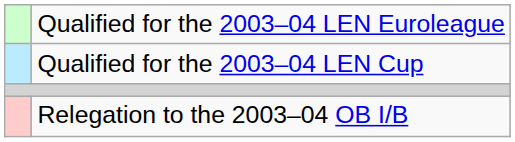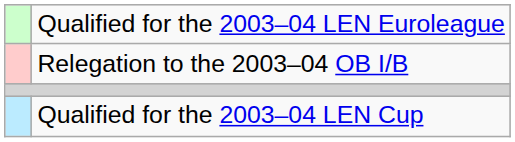 <table class="wikitable" style="text-align: left;">
 <tr>
 <td width=10px bgcolor=#ccffcc></td>
 <td>Qualified for the <a href='#'>2003–04 LEN Euroleague</a></td>
 </tr>
 <tr>
-<td width=10px bgcolor=#bbebff></td>
-<td>Qualified for the <a href='#'>2003–04 LEN Cup</a></td>
+<td width=10px bgcolor=#ffcccc></td>
+<td>Relegation to the 2003–04 <a href='#'>OB I/B</a></td>
 </tr>
 <tr>
 <td colspan=2 height=1px bgcolor=lightgrey></td>
 </tr>
 <tr>
-<td width=10px bgcolor=#ffcccc></td>
-<td>Relegation to the 2003–04 <a href='#'>OB I/B</a></td>
+<td width=10px bgcolor=#bbebff></td>
+<td>Qualified for the <a href='#'>2003–04 LEN Cup</a></td>
 </tr>
 </table>
